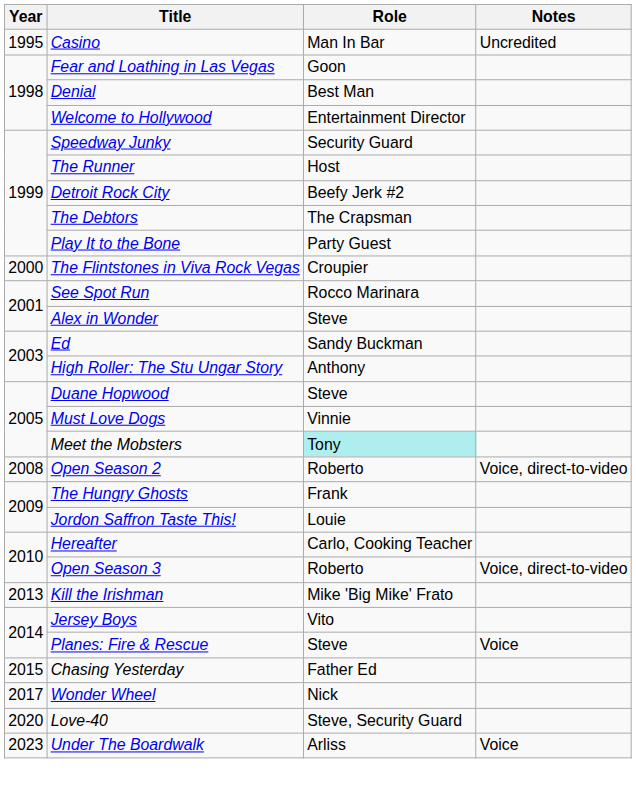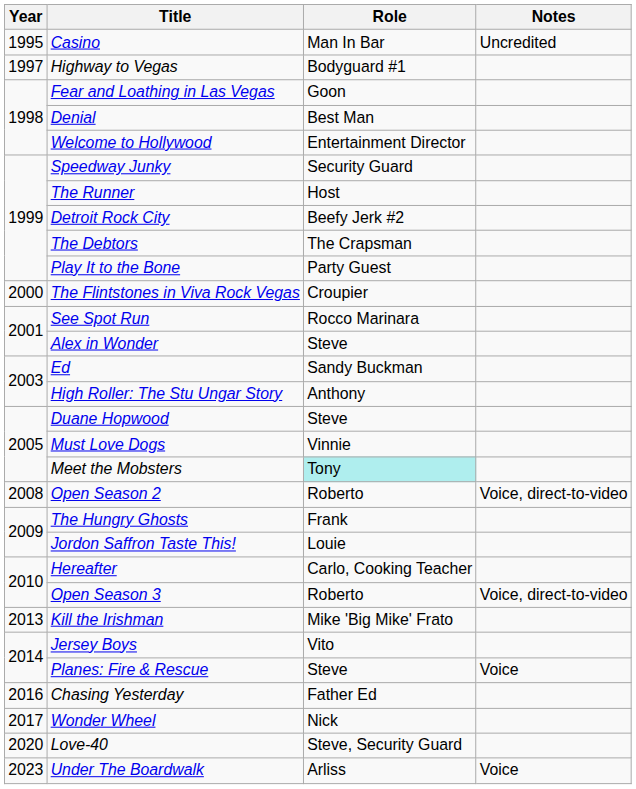 <table class="wikitable sortable">
 <tr>
 <th>Year</th>
 <th>Title</th>
 <th>Role</th>
 <th>Notes</th>
 </tr>
 <tr>
 <td>1995</td>
 <td><a href='#'><em>Casino</em></a></td>
 <td>Man In Bar</td>
 <td>Uncredited</td>
+</tr>
+<tr>
+<td>1997</td>
+<td><em>Highway to Vegas</em></td>
+<td>Bodyguard #1</td>
+<td></td>
 </tr>
 <tr>
 <td rowspan=3>1998</td>
 <td><a href='#'><em>Fear and Loathing in Las Vegas</em></a></td>
 <td>Goon</td>
 <td></td>
 </tr>
 <tr>
 <td><a href='#'><em>Denial</em></a></td>
 <td>Best Man</td>
 <td></td>
 </tr>
 <tr>
 <td><em><a href='#'>Welcome to Hollywood</a></em></td>
 <td>Entertainment Director</td>
 <td></td>
 </tr>
 <tr>
 <td rowspan=5>1999</td>
 <td><em><a href='#'>Speedway Junky</a></em></td>
 <td>Security Guard</td>
 <td></td>
 </tr>
 <tr>
 <td><a href='#'><em>The Runner</em></a></td>
 <td>Host</td>
 <td></td>
 </tr>
 <tr>
 <td><a href='#'><em>Detroit Rock City</em></a></td>
 <td>Beefy Jerk #2</td>
 <td></td>
 </tr>
 <tr>
 <td><em><a href='#'>The Debtors</a></em></td>
 <td>The Crapsman</td>
 <td></td>
 </tr>
 <tr>
 <td><em><a href='#'>Play It to the Bone</a></em></td>
 <td>Party Guest</td>
 <td></td>
 </tr>
 <tr>
 <td>2000</td>
 <td><em><a href='#'>The Flintstones in Viva Rock Vegas</a></em></td>
 <td>Croupier</td>
 <td></td>
 </tr>
 <tr>
 <td rowspan="2">2001</td>
 <td><em><a href='#'>See Spot Run</a></em></td>
 <td>Rocco Marinara</td>
 <td></td>
 </tr>
 <tr>
 <td><em><a href='#'>Alex in Wonder</a></em></td>
 <td>Steve</td>
 <td></td>
 </tr>
 <tr>
 <td rowspan=2>2003</td>
 <td><a href='#'><em>Ed</em></a></td>
 <td>Sandy Buckman</td>
 <td></td>
 </tr>
 <tr>
 <td><em><a href='#'>High Roller: The Stu Ungar Story</a></em></td>
 <td>Anthony</td>
 <td></td>
 </tr>
 <tr>
 <td rowspan=3>2005</td>
 <td><em><a href='#'>Duane Hopwood</a></em></td>
 <td>Steve</td>
 <td></td>
 </tr>
 <tr>
 <td><em><a href='#'>Must Love Dogs</a></em></td>
 <td>Vinnie</td>
 <td></td>
 </tr>
 <tr>
 <td><em>Meet the Mobsters</em></td>
 <td style="background: paleturquoise;">Tony</td>
 <td></td>
 </tr>
 <tr>
 <td>2008</td>
 <td><em><a href='#'>Open Season 2</a></em></td>
 <td>Roberto</td>
 <td>Voice, direct-to-video</td>
 </tr>
 <tr>
 <td rowspan=2>2009</td>
 <td><em><a href='#'>The Hungry Ghosts</a></em></td>
 <td>Frank</td>
 <td></td>
 </tr>
 <tr>
 <td><em><a href='#'>Jordon Saffron Taste This!</a></em></td>
 <td>Louie</td>
 <td></td>
 </tr>
 <tr>
 <td rowspan=2>2010</td>
 <td><a href='#'><em>Hereafter</em></a></td>
 <td>Carlo, Cooking Teacher</td>
 <td></td>
 </tr>
 <tr>
 <td><em><a href='#'>Open Season 3</a></em></td>
 <td>Roberto</td>
 <td>Voice, direct-to-video</td>
 </tr>
 <tr>
 <td>2013</td>
 <td><em><a href='#'>Kill the Irishman</a></em></td>
 <td>Mike 'Big Mike' Frato</td>
 <td></td>
 </tr>
 <tr>
 <td rowspan=2>2014</td>
 <td><a href='#'><em>Jersey Boys</em></a></td>
 <td>Vito</td>
 <td></td>
 </tr>
 <tr>
 <td><em><a href='#'>Planes: Fire & Rescue</a></em></td>
 <td>Steve</td>
 <td>Voice</td>
 </tr>
 <tr>
-<td>2015</td>
+<td>2016</td>
 <td><em>Chasing Yesterday</em></td>
 <td>Father Ed</td>
 <td></td>
 </tr>
 <tr>
 <td>2017</td>
 <td><a href='#'><em>Wonder Wheel</em></a></td>
 <td>Nick</td>
 <td></td>
 </tr>
 <tr>
 <td>2020</td>
 <td><em>Love-40</em></td>
 <td>Steve, Security Guard</td>
 <td></td>
 </tr>
 <tr>
 <td>2023</td>
 <td><em><a href='#'>Under The Boardwalk</a></em></td>
 <td>Arliss</td>
 <td>Voice</td>
 </tr>
 </table>
